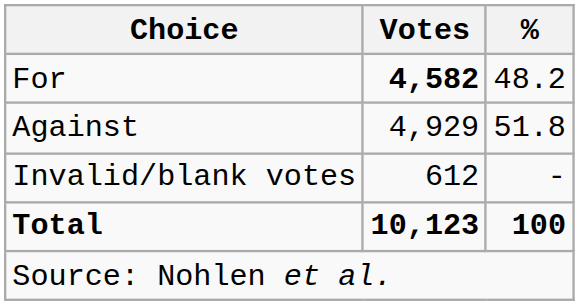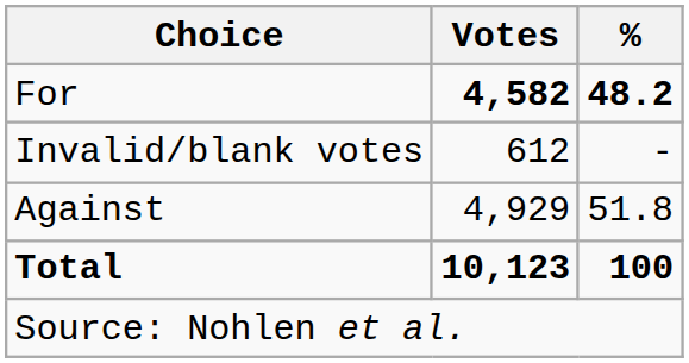 <table class=wikitable style=text-align:right>
 <tr>
 <th>Choice</th>
 <th>Votes</th>
 <th>%</th>
 </tr>
 <tr>
 <td align=left>For</td>
 <td><strong>4,582</strong></td>
-<td>48.2</td>
+<td><strong>48.2</strong></td>
+</tr>
+<tr>
+<td align=left>Invalid/blank votes</td>
+<td>612</td>
+<td>-</td>
 </tr>
 <tr>
 <td align=left>Against</td>
 <td>4,929</td>
 <td>51.8</td>
-</tr>
-<tr>
-<td align=left>Invalid/blank votes</td>
-<td>612</td>
-<td>-</td>
 </tr>
 <tr>
 <td align=left><strong>Total</strong></td>
 <td><strong>10,123</strong></td>
 <td><strong>100</strong></td>
 </tr>
 <tr>
 <td colspan=3 align=left>Source: Nohlen <em>et al.</em></td>
 </tr>
 </table>
